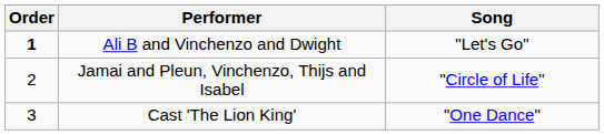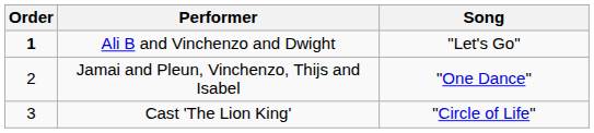 <table class="wikitable" style="text-align:center; width:45%;">
 <tr>
 </tr>
 <tr>
 <th style="width:01%;">Order</th>
 <th style="width:60%;">Performer</th>
 <th style="width:39%;">Song</th>
 </tr>
 <tr>
 <td><strong>1</strong></td>
 <td><a href='#'>Ali B</a> and Vinchenzo and Dwight</td>
 <td>"Let's Go"</td>
 </tr>
 <tr>
 <td>2</td>
 <td>Jamai and Pleun, Vinchenzo, Thijs and Isabel</td>
-<td>"<a href='#'>Circle of Life</a>"</td>
+<td>"<a href='#'>One Dance</a>"</td>
 </tr>
 <tr>
 <td>3</td>
 <td>Cast 'The Lion King'</td>
-<td>"<a href='#'>One Dance</a>"</td>
+<td>"<a href='#'>Circle of Life</a>"</td>
 </tr>
 </table>
